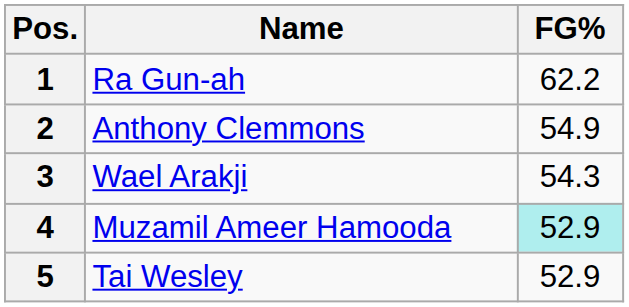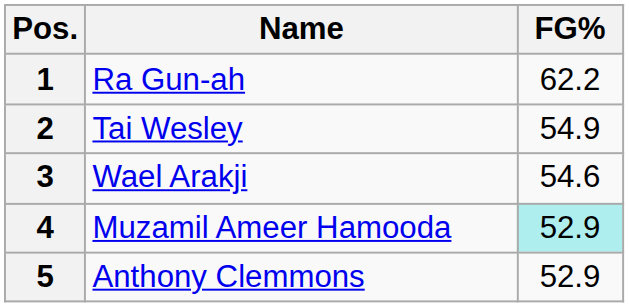 <table class=wikitable style="text-align:center;">
 <tr>
 <th width="13%">Pos.</th>
 <th width="70%">Name</th>
 <th width="17%">FG%</th>
 </tr>
 <tr>
 <th>1</th>
 <td align=left> <a href='#'>Ra Gun-ah</a></td>
 <td>62.2</td>
 </tr>
 <tr>
 <th>2</th>
-<td align=left> <a href='#'>Anthony Clemmons</a></td>
+<td align=left> <a href='#'>Tai Wesley</a></td>
 <td>54.9</td>
 </tr>
 <tr>
 <th>3</th>
 <td align=left> <a href='#'>Wael Arakji</a></td>
-<td>54.3</td>
+<td>54.6</td>
 </tr>
 <tr>
 <th>4</th>
 <td align=left> <a href='#'>Muzamil Ameer Hamooda</a></td>
 <td style="background: paleturquoise;">52.9</td>
 </tr>
 <tr>
 <th>5</th>
-<td align=left> <a href='#'>Tai Wesley</a></td>
+<td align=left> <a href='#'>Anthony Clemmons</a></td>
 <td>52.9</td>
 </tr>
 </table>
